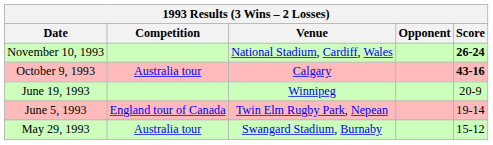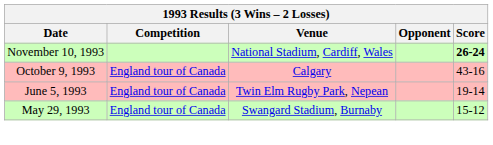 <table class="wikitable sortable">
 <tr>
 <th colspan="5"><strong>1993 Results (3 Wins – 2 Losses)</strong></th>
 </tr>
 <tr>
 <th>Date</th>
 <th>Competition</th>
 <th>Venue</th>
 <th>Opponent</th>
 <th>Score</th>
 </tr>
 <tr style="background:#cfb;">
 <td align=center>November 10, 1993</td>
 <td align=center></td>
 <td align=center><a href='#'>National Stadium</a>, <a href='#'>Cardiff</a>, <a href='#'>Wales</a></td>
 <td></td>
 <td align=center><strong>26-24</strong></td>
 </tr>
 <tr style="background:#fbb;">
 <td align=center>October 9, 1993</td>
-<td align=center><a href='#'>Australia tour</a></td>
+<td align=center><a href='#'>England tour of Canada</a></td>
 <td align=center><a href='#'>Calgary</a></td>
 <td></td>
-<td align=center><strong>43-16</strong></td>
-</tr>
-<tr style="background:#cfb;">
-<td align=center>June 19, 1993</td>
-<td align=center></td>
-<td align=center><a href='#'>Winnipeg</a></td>
-<td></td>
-<td align=center>20-9</td>
+<td align=center>43-16</td>
 </tr>
 <tr style="background:#fbb;">
 <td align=center>June 5, 1993</td>
 <td align=center><a href='#'>England tour of Canada</a></td>
 <td align=center><a href='#'>Twin Elm Rugby Park</a>, <a href='#'>Nepean</a></td>
 <td></td>
 <td align=center>19-14</td>
 </tr>
 <tr style="background:#cfb;">
 <td align=center>May 29, 1993</td>
-<td align=center><a href='#'>Australia tour</a></td>
+<td align=center><a href='#'>England tour of Canada</a></td>
 <td align=center><a href='#'>Swangard Stadium</a>, <a href='#'>Burnaby</a></td>
 <td></td>
 <td align=center>15-12</td>
 </tr>
 </table>
